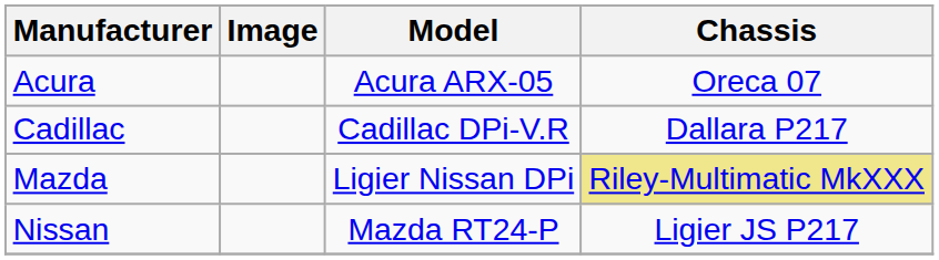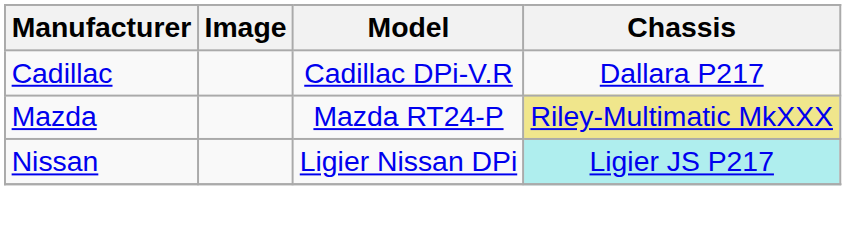 <table class="wikitable" style="font-size: 90%">
 <tr>
 <th>Manufacturer</th>
 <th>Image</th>
 <th>Model</th>
 <th>Chassis</th>
-</tr>
-<tr>
-<td align=left><a href='#'>Acura</a></td>
-<td></td>
-<td align=center><a href='#'>Acura ARX-05</a></td>
-<td align=center><a href='#'>Oreca 07</a></td>
 </tr>
 <tr>
 <td align=left><a href='#'>Cadillac</a></td>
 <td></td>
 <td align=center><a href='#'>Cadillac DPi-V.R</a></td>
 <td align=center><a href='#'>Dallara P217</a></td>
 </tr>
 <tr>
 <td align=left><a href='#'>Mazda</a></td>
 <td></td>
-<td align=center><a href='#'>Ligier Nissan DPi</a></td>
+<td align=center><a href='#'>Mazda RT24-P</a></td>
 <td align=center style="background: khaki;"><a href='#'>Riley-Multimatic MkXXX</a></td>
 </tr>
 <tr>
 <td align=left><a href='#'>Nissan</a></td>
 <td></td>
-<td align=center><a href='#'>Mazda RT24-P</a></td>
-<td align=center><a href='#'>Ligier JS P217</a></td>
+<td align=center><a href='#'>Ligier Nissan DPi</a></td>
+<td align=center style="background: paleturquoise;"><a href='#'>Ligier JS P217</a></td>
 </tr>
 <tr>
 </tr>
 </table>
